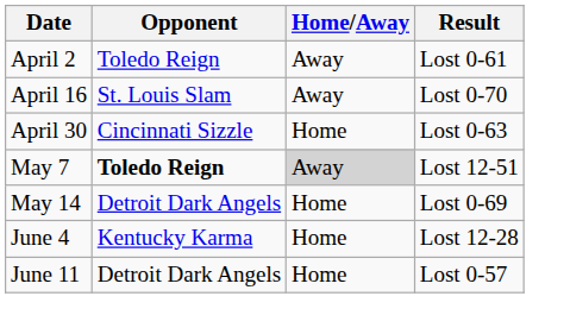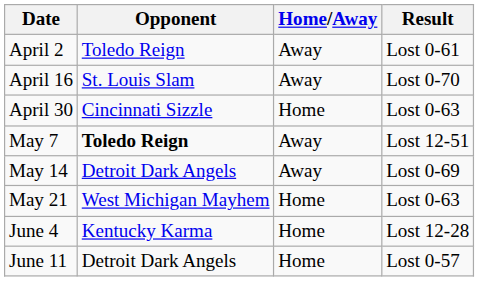 <table class="wikitable">
 <tr>
 <th>Date</th>
 <th>Opponent</th>
 <th><a href='#'>Home</a>/<a href='#'>Away</a></th>
 <th>Result</th>
 </tr>
 <tr>
 <td>April 2</td>
 <td><a href='#'>Toledo Reign</a></td>
 <td>Away</td>
 <td>Lost 0-61</td>
 </tr>
 <tr>
 <td>April 16</td>
 <td><a href='#'>St. Louis Slam</a></td>
 <td>Away</td>
 <td>Lost 0-70</td>
 </tr>
 <tr>
 <td>April 30</td>
 <td><a href='#'>Cincinnati Sizzle</a></td>
 <td>Home</td>
 <td>Lost 0-63</td>
 </tr>
 <tr>
 <td>May 7</td>
 <td><strong>Toledo Reign</strong></td>
-<td style="background: lightgrey;">Away</td>
+<td>Away</td>
 <td>Lost 12-51</td>
 </tr>
 <tr>
 <td>May 14</td>
 <td><a href='#'>Detroit Dark Angels</a></td>
+<td>Away</td>
+<td>Lost 0-69</td>
+</tr>
+<tr>
+<td>May 21</td>
+<td><a href='#'>West Michigan Mayhem</a></td>
 <td>Home</td>
-<td>Lost 0-69</td>
+<td>Lost 0-63</td>
 </tr>
 <tr>
 <td>June 4</td>
 <td><a href='#'>Kentucky Karma</a></td>
 <td>Home</td>
 <td>Lost 12-28</td>
 </tr>
 <tr>
 <td>June 11</td>
 <td>Detroit Dark Angels</td>
 <td>Home</td>
 <td>Lost 0-57</td>
 </tr>
 </table>
